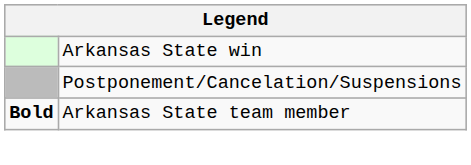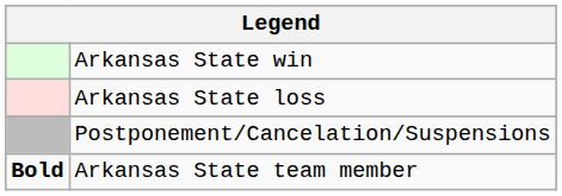 <table class="wikitable" style="font-size:90%">
 <tr>
 <th colspan="2">Legend</th>
 </tr>
 <tr>
 <td bgcolor="#ddffdd"> </td>
 <td>Arkansas State win</td>
+</tr>
+<tr>
+<td bgcolor="#ffdddd"> </td>
+<td>Arkansas State loss</td>
 </tr>
 <tr>
 <td bgcolor="#bbbbbb"> </td>
 <td>Postponement/Cancelation/Suspensions</td>
 </tr>
 <tr>
 <td><strong>Bold</strong></td>
 <td>Arkansas State team member</td>
 </tr>
 </table>
